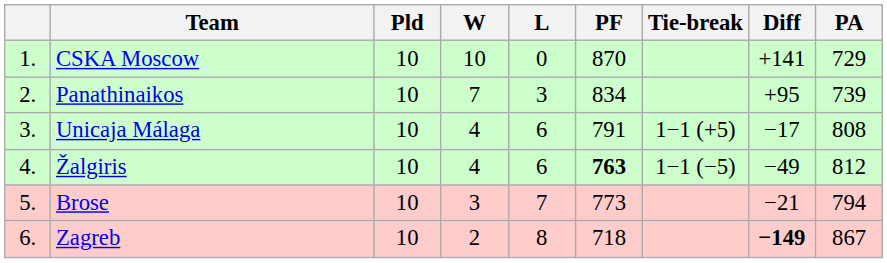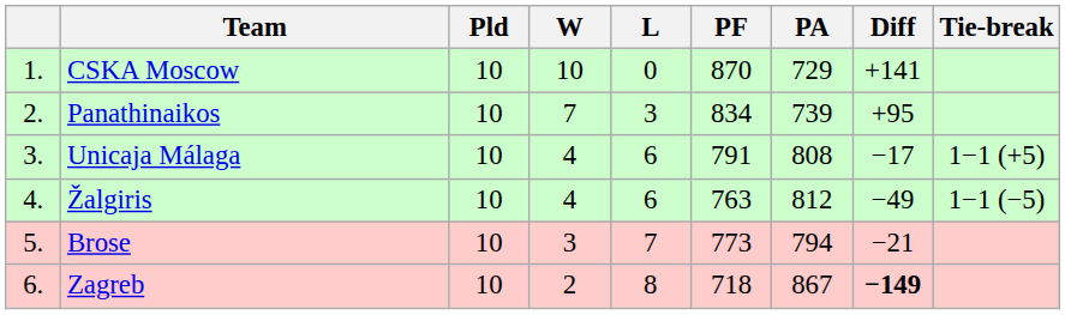 <table class="wikitable" style="text-align:center">
 <tr>
 <th width=25></th>
 <th width=220>Team</th>
 <th width=40>Pld</th>
 <th width=40>W</th>
 <th width=40>L</th>
 <th width=40>PF</th>
+<th width=40>PA</th>
+<th width=40>Diff</th>
 <th>Tie-break</th>
-<th width=40>Diff</th>
-<th width=40>PA</th>
 </tr>
 <tr style="background:#ccffcc">
 <td>1.</td>
 <td align=left> <a href='#'>CSKA Moscow</a></td>
 <td>10</td>
 <td>10</td>
 <td>0</td>
 <td>870</td>
+<td>729</td>
+<td>+141</td>
 <td></td>
-<td>+141</td>
-<td>729</td>
 </tr>
 <tr style="background:#ccffcc">
 <td>2.</td>
 <td align=left> <a href='#'>Panathinaikos</a></td>
 <td>10</td>
 <td>7</td>
 <td>3</td>
 <td>834</td>
+<td>739</td>
+<td>+95</td>
 <td></td>
-<td>+95</td>
-<td>739</td>
 </tr>
 <tr style="background:#ccffcc">
 <td>3.</td>
 <td align=left> <a href='#'>Unicaja Málaga</a></td>
 <td>10</td>
 <td>4</td>
 <td>6</td>
 <td>791</td>
+<td>808</td>
+<td>−17</td>
 <td>1−1 (+5)</td>
-<td>−17</td>
-<td>808</td>
 </tr>
 <tr style="background:#ccffcc">
 <td>4.</td>
 <td align=left> <a href='#'>Žalgiris</a></td>
 <td>10</td>
 <td>4</td>
 <td>6</td>
-<td><strong>763</strong></td>
+<td>763</td>
+<td>812</td>
+<td>−49</td>
 <td>1−1 (−5)</td>
-<td>−49</td>
-<td>812</td>
 </tr>
 <tr style="background:#ffcccc;">
 <td>5.</td>
 <td align=left> <a href='#'>Brose</a></td>
 <td>10</td>
 <td>3</td>
 <td>7</td>
 <td>773</td>
+<td>794</td>
+<td>−21</td>
 <td></td>
-<td>−21</td>
-<td>794</td>
 </tr>
 <tr style="background:#ffcccc;">
 <td>6.</td>
 <td align=left> <a href='#'>Zagreb</a></td>
 <td>10</td>
 <td>2</td>
 <td>8</td>
 <td>718</td>
+<td>867</td>
+<td><strong>−149</strong></td>
 <td></td>
-<td><strong>−149</strong></td>
-<td>867</td>
 </tr>
 </table>
